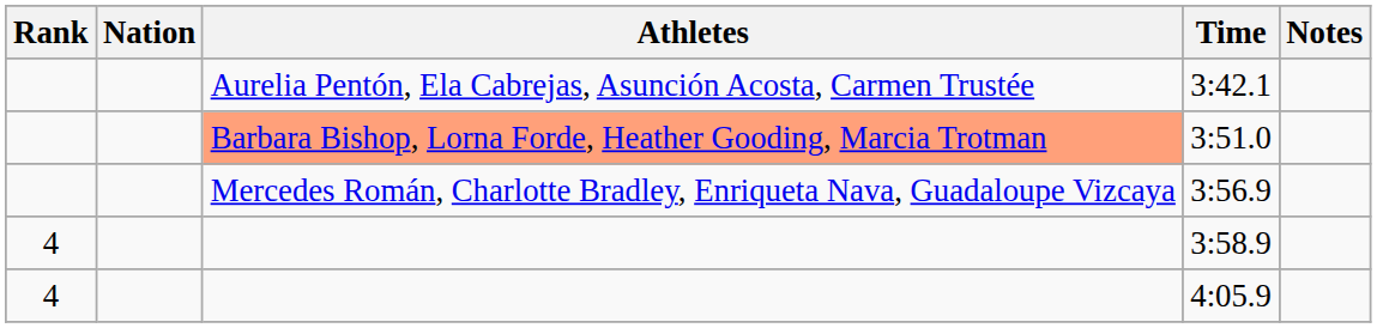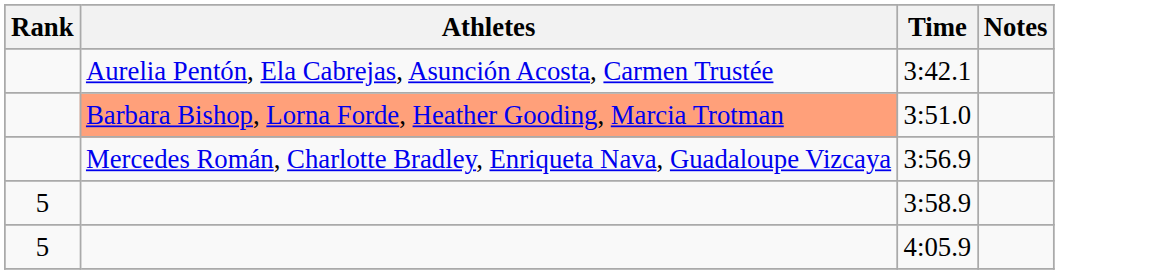 <table class="wikitable sortable" style="text-align:center;font-size:95%">
 <tr>
 <th>Rank</th>
-<th>Nation</th>
 <th>Athletes</th>
 <th>Time</th>
 <th>Notes</th>
 </tr>
 <tr>
 <td></td>
-<td align=left></td>
 <td align=left><a href='#'>Aurelia Pentón</a>, <a href='#'>Ela Cabrejas</a>, <a href='#'>Asunción Acosta</a>, <a href='#'>Carmen Trustée</a></td>
 <td>3:42.1</td>
 <td></td>
 </tr>
 <tr>
 <td></td>
-<td align=left></td>
 <td align=left style="background: lightsalmon;"><a href='#'>Barbara Bishop</a>, <a href='#'>Lorna Forde</a>, <a href='#'>Heather Gooding</a>, <a href='#'>Marcia Trotman</a></td>
 <td>3:51.0</td>
 <td></td>
 </tr>
 <tr>
 <td></td>
-<td align=left></td>
 <td align=left><a href='#'>Mercedes Román</a>, <a href='#'>Charlotte Bradley</a>, <a href='#'>Enriqueta Nava</a>, <a href='#'>Guadaloupe Vizcaya</a></td>
 <td>3:56.9</td>
 <td></td>
 </tr>
 <tr>
-<td>4</td>
-<td align=left></td>
+<td>5</td>
 <td align=left></td>
 <td>3:58.9</td>
 <td></td>
 </tr>
 <tr>
-<td>4</td>
-<td align=left></td>
+<td>5</td>
 <td align=left></td>
 <td>4:05.9</td>
 <td></td>
 </tr>
 </table>
